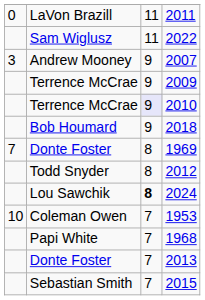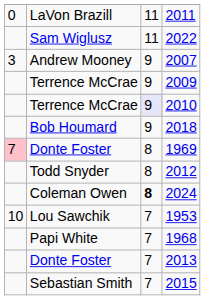 <table class="wikitable">
 <tr>
 </tr>
 <tr>
 <td>0</td>
 <td>LaVon Brazill</td>
 <td>11</td>
 <td><a href='#'>2011</a></td>
 </tr>
 <tr>
 <td></td>
 <td><a href='#'>Sam Wiglusz</a></td>
 <td>11</td>
 <td><a href='#'>2022</a></td>
 </tr>
 <tr>
 <td>3</td>
 <td>Andrew Mooney</td>
 <td>9</td>
 <td><a href='#'>2007</a></td>
 </tr>
 <tr>
 <td></td>
 <td>Terrence McCrae</td>
 <td>9</td>
 <td><a href='#'>2009</a></td>
 </tr>
 <tr>
 <td></td>
 <td>Terrence McCrae</td>
 <td style="background: lavender;">9</td>
 <td><a href='#'>2010</a></td>
 </tr>
 <tr>
 <td></td>
 <td><a href='#'>Bob Houmard</a></td>
 <td>9</td>
 <td><a href='#'>2018</a></td>
 </tr>
 <tr>
-<td>7</td>
+<td style="background: pink;">7</td>
 <td><a href='#'>Donte Foster</a></td>
 <td>8</td>
 <td><a href='#'>1969</a></td>
 </tr>
 <tr>
 <td></td>
 <td>Todd Snyder</td>
 <td>8</td>
 <td><a href='#'>2012</a></td>
 </tr>
 <tr>
 <td></td>
-<td>Lou Sawchik</td>
+<td>Coleman Owen</td>
 <td><strong>8</strong></td>
 <td><a href='#'>2024</a></td>
 </tr>
 <tr>
 <td>10</td>
-<td>Coleman Owen</td>
+<td>Lou Sawchik</td>
 <td>7</td>
 <td><a href='#'>1953</a></td>
 </tr>
 <tr>
 <td></td>
 <td>Papi White</td>
 <td>7</td>
 <td><a href='#'>1968</a></td>
 </tr>
 <tr>
 <td></td>
 <td><a href='#'>Donte Foster</a></td>
 <td>7</td>
 <td><a href='#'>2013</a></td>
 </tr>
 <tr>
 <td></td>
 <td>Sebastian Smith</td>
 <td>7</td>
 <td><a href='#'>2015</a></td>
 </tr>
 </table>
